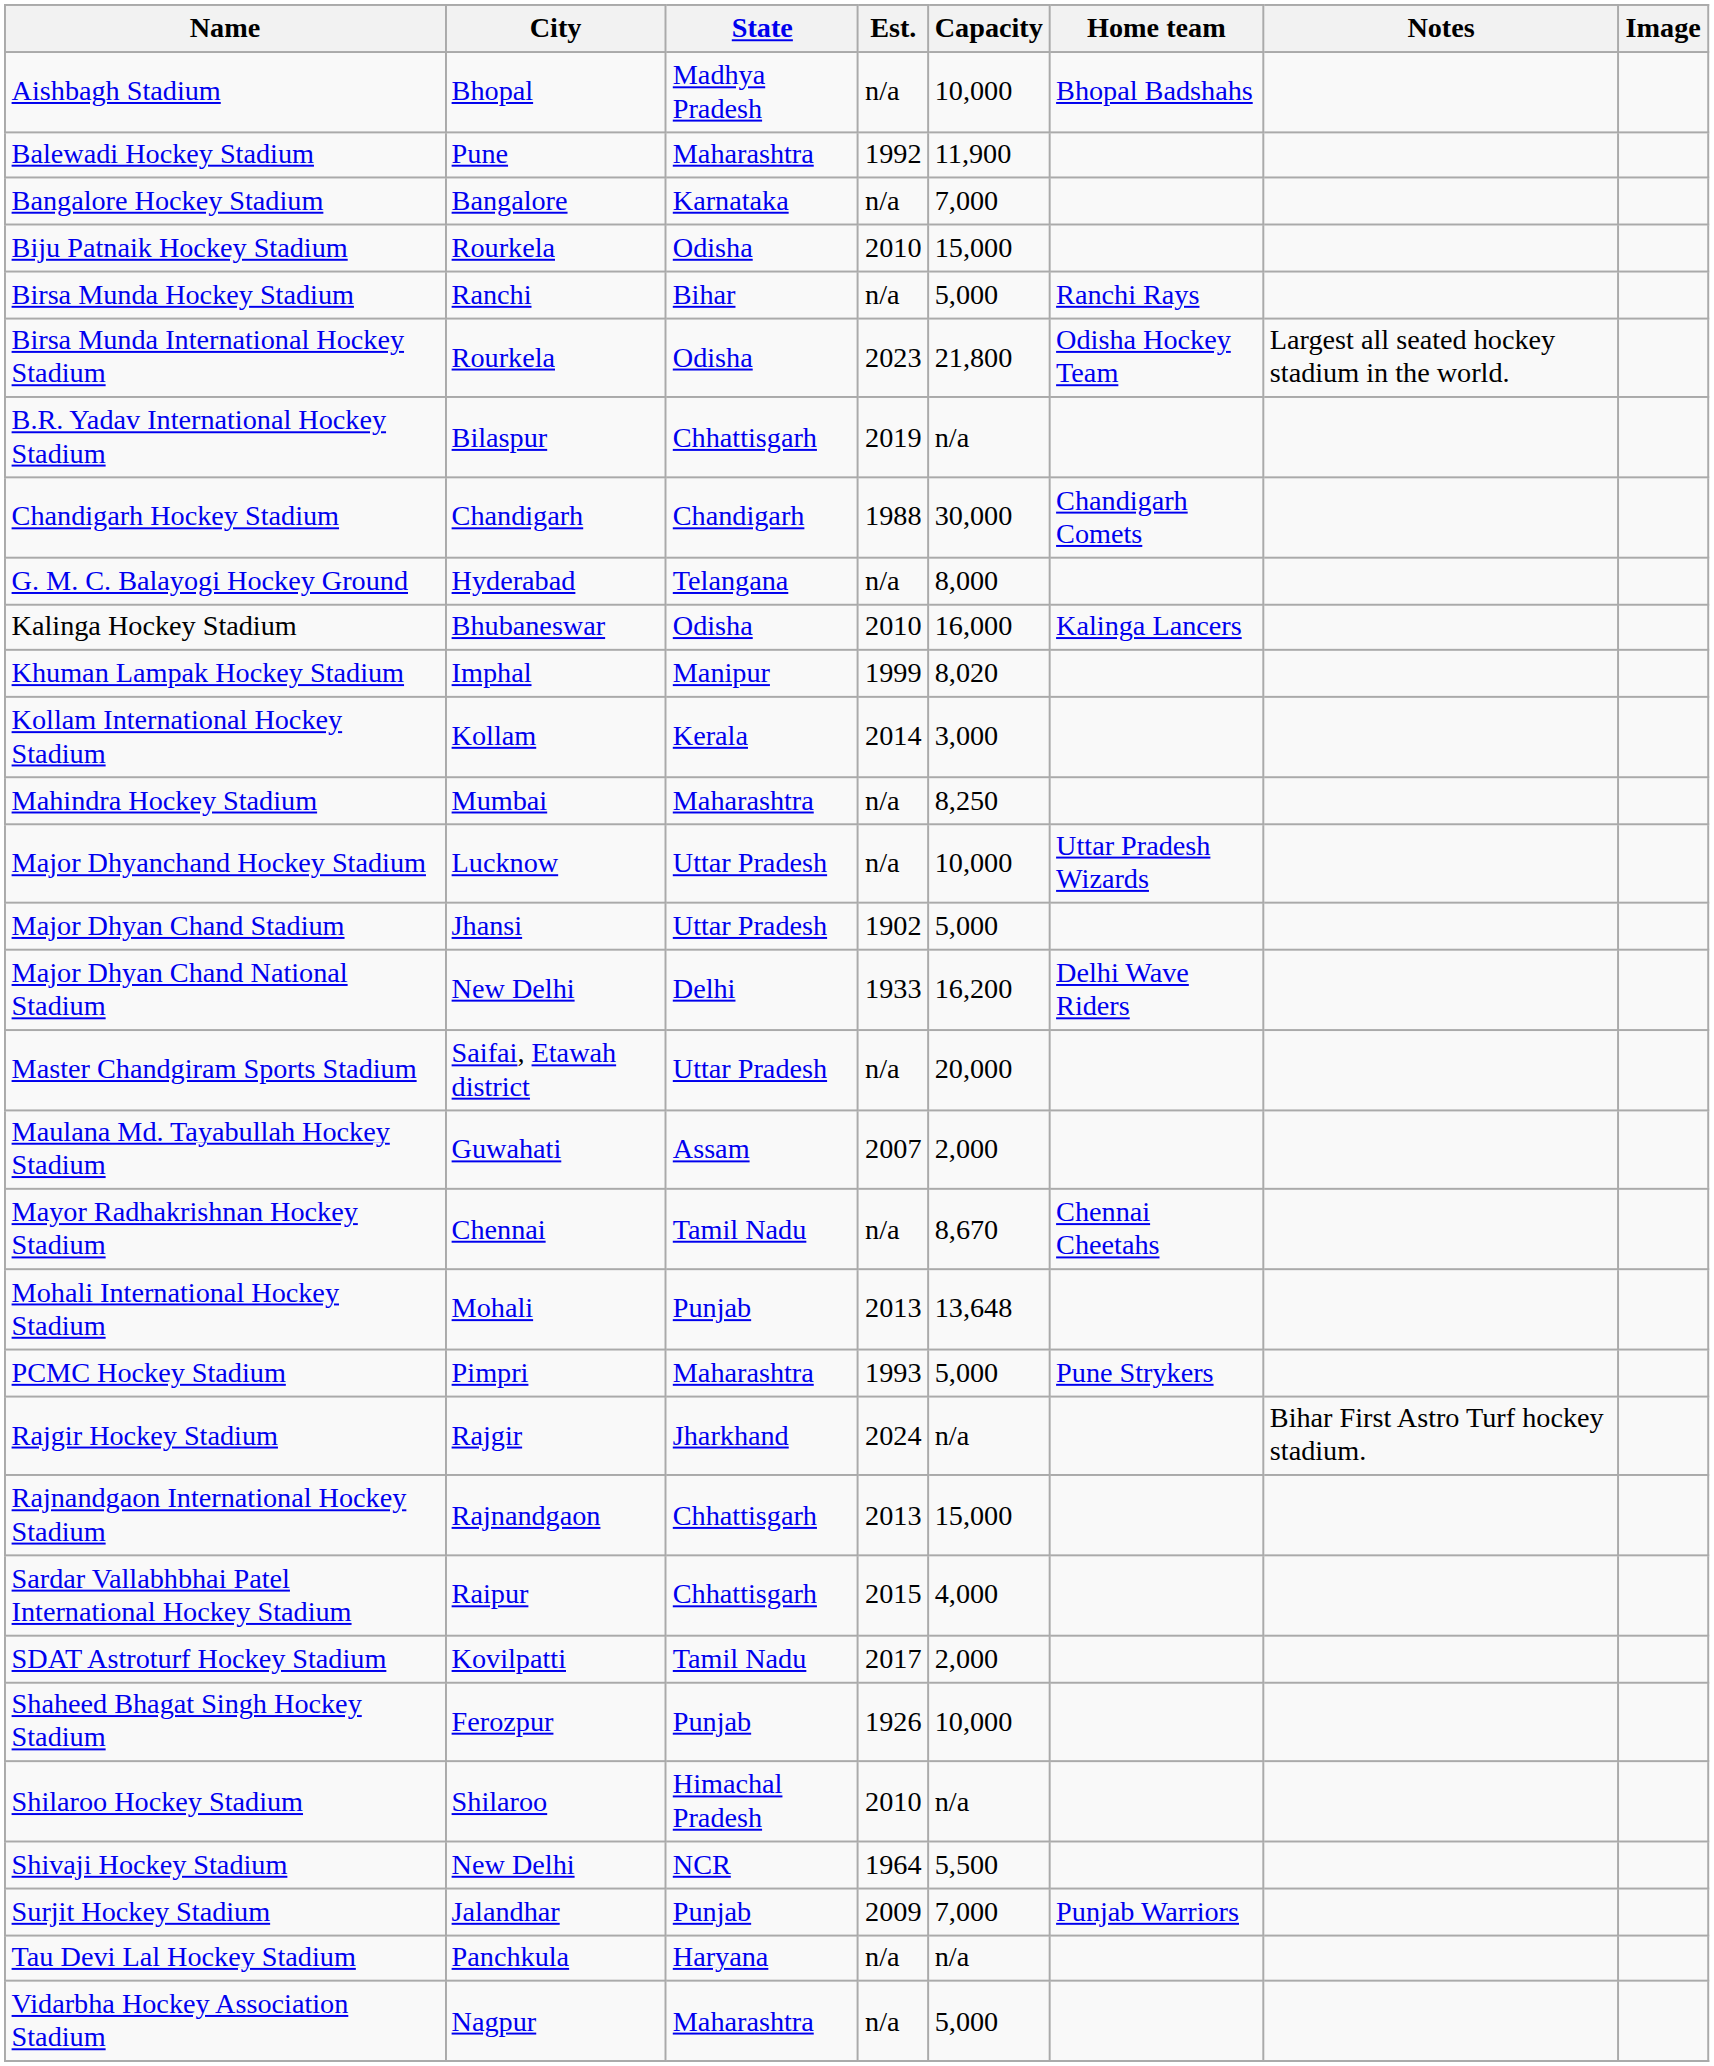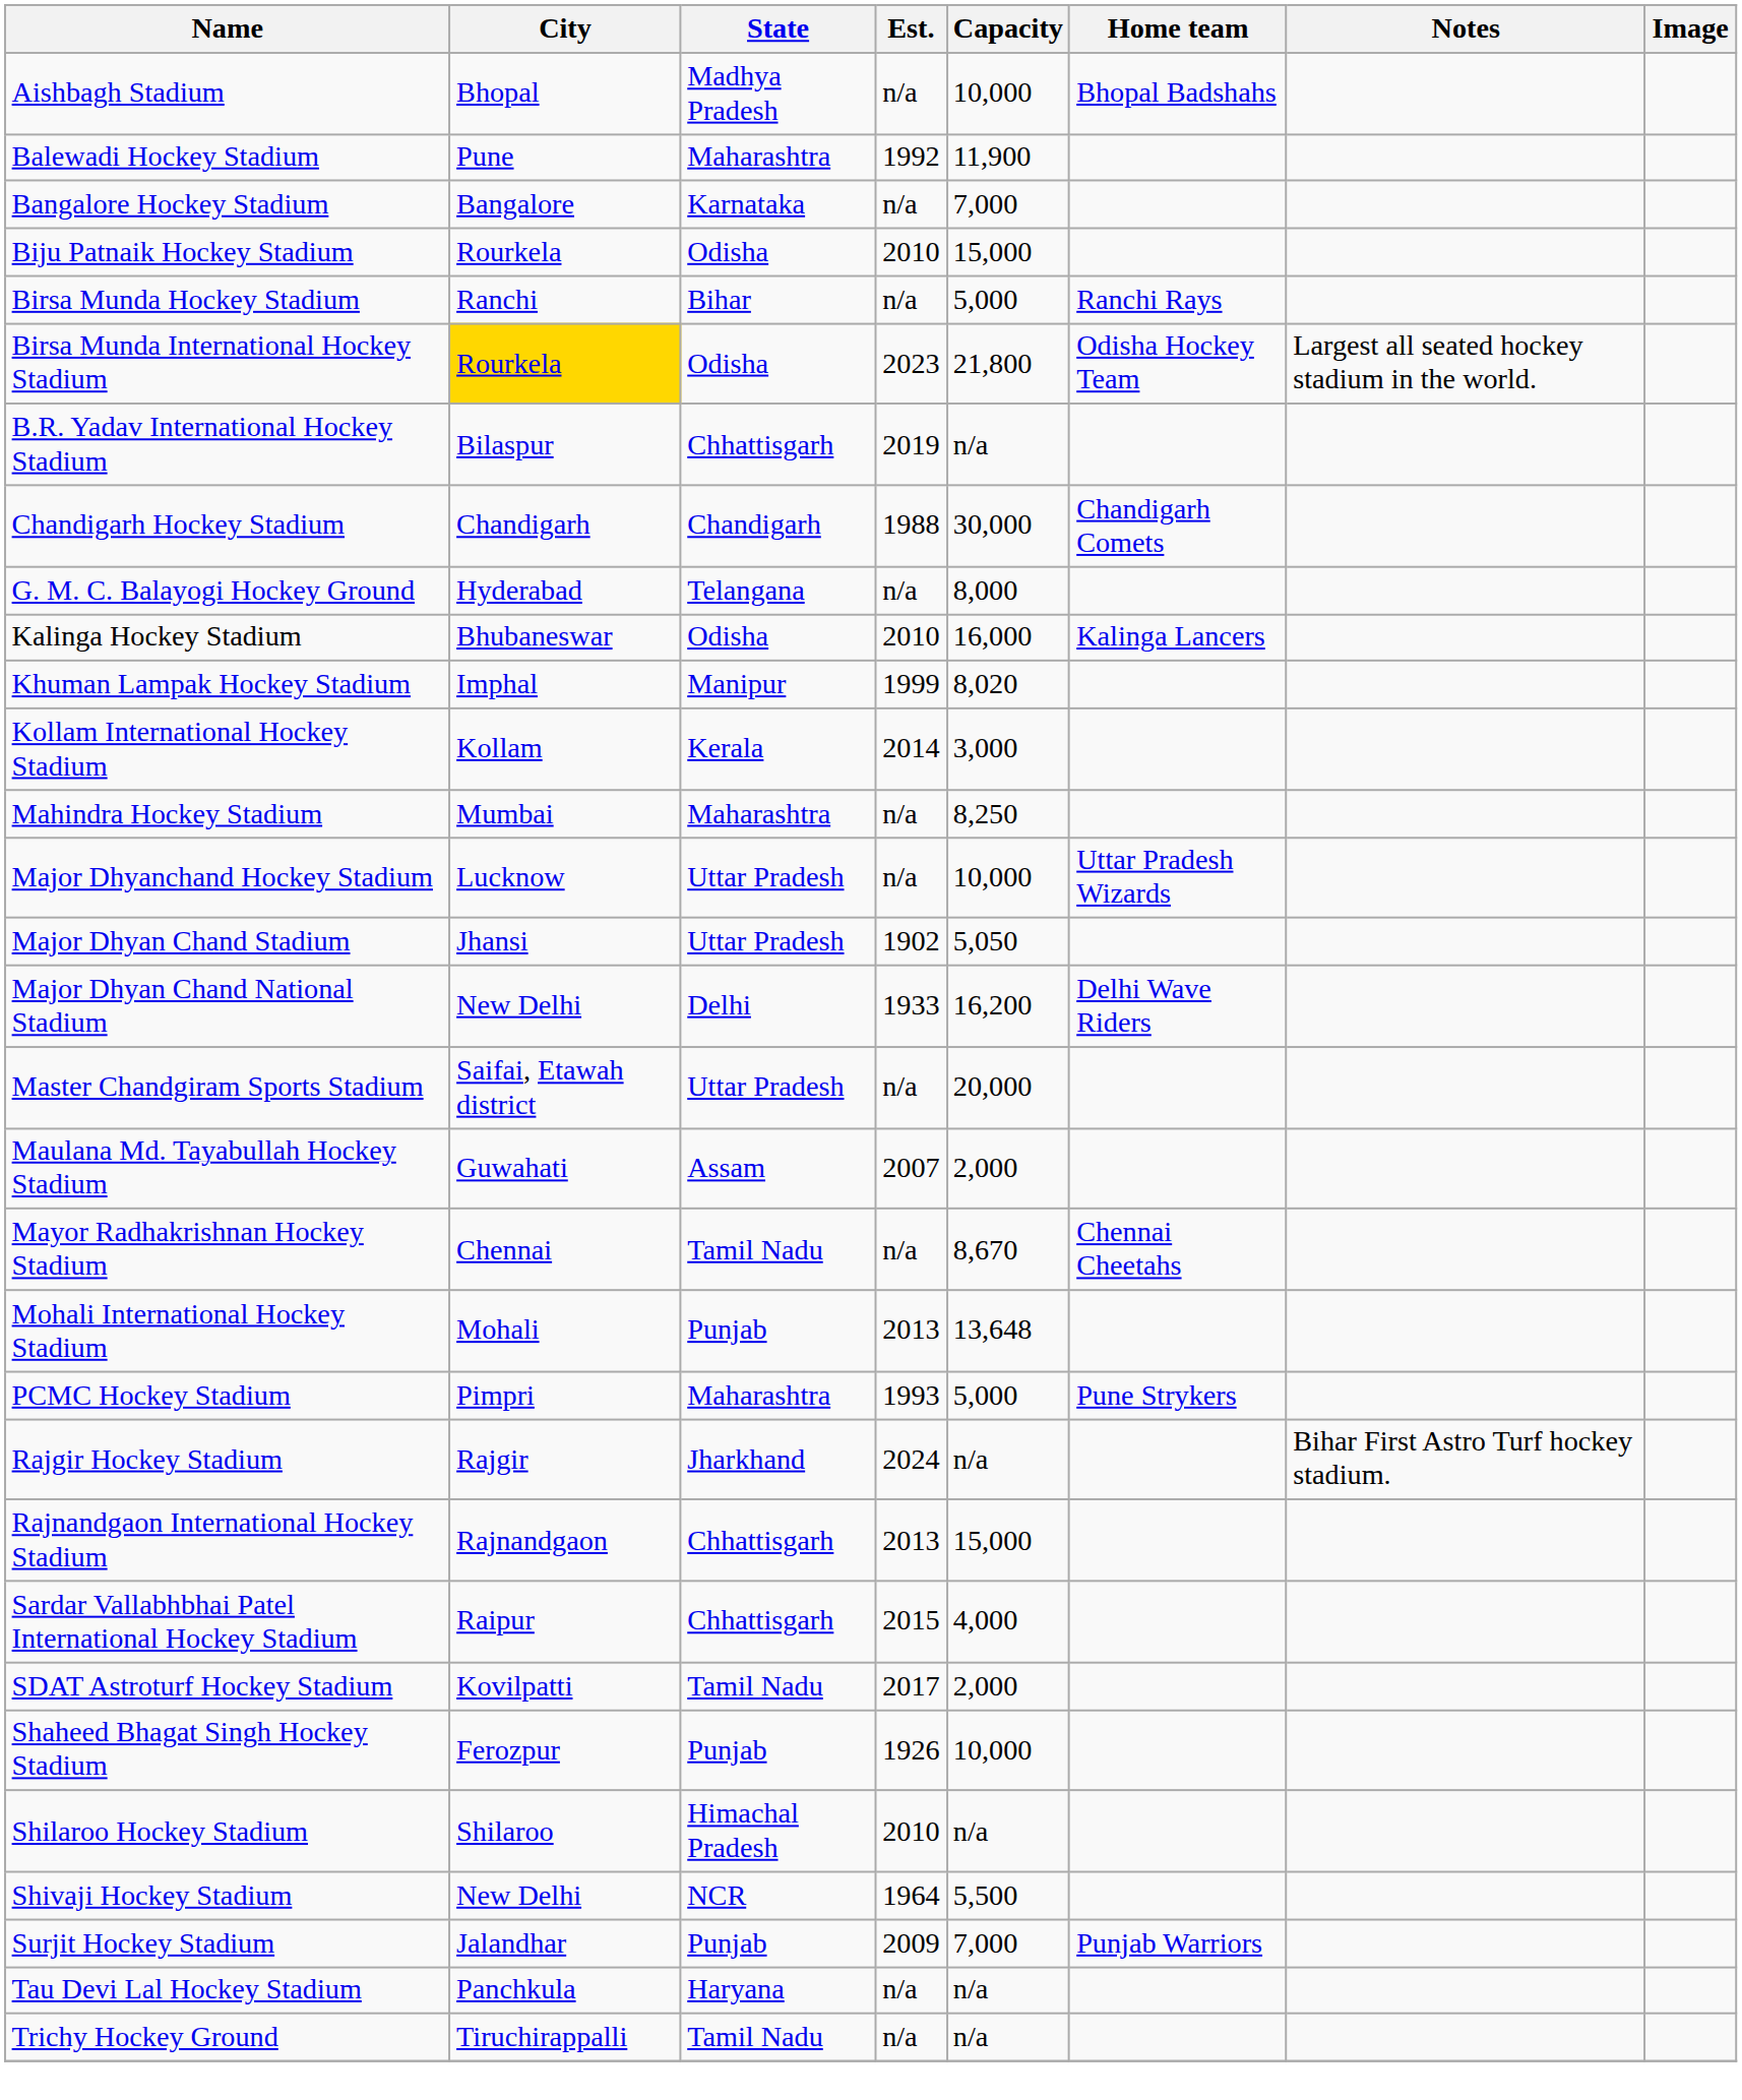 <table class="wikitable sortable collapsible static-row-numbers" style="font-size: 90%">
 <tr>
 <th>Name</th>
 <th>City</th>
 <th><a href='#'>State</a></th>
 <th>Est.</th>
 <th>Capacity</th>
 <th>Home team</th>
 <th>Notes</th>
 <th>Image</th>
 </tr>
 <tr>
 <td><a href='#'>Aishbagh Stadium</a></td>
 <td><a href='#'>Bhopal</a></td>
 <td><a href='#'>Madhya Pradesh</a></td>
 <td>n/a</td>
 <td>10,000</td>
 <td><a href='#'>Bhopal Badshahs</a></td>
 <td></td>
 <td></td>
 </tr>
 <tr>
 <td><a href='#'>Balewadi Hockey Stadium</a></td>
 <td><a href='#'>Pune</a></td>
 <td><a href='#'>Maharashtra</a></td>
 <td>1992</td>
 <td>11,900</td>
 <td></td>
 <td></td>
 <td></td>
 </tr>
 <tr>
 <td><a href='#'>Bangalore Hockey Stadium</a></td>
 <td><a href='#'>Bangalore</a></td>
 <td><a href='#'>Karnataka</a></td>
 <td>n/a</td>
 <td>7,000</td>
 <td></td>
 <td></td>
 <td></td>
 </tr>
 <tr>
 <td><a href='#'>Biju Patnaik Hockey Stadium</a></td>
 <td><a href='#'>Rourkela</a></td>
 <td><a href='#'>Odisha</a></td>
 <td>2010</td>
 <td>15,000</td>
 <td></td>
 <td></td>
 <td><br></td>
 </tr>
 <tr>
 <td><a href='#'>Birsa Munda Hockey Stadium</a></td>
 <td><a href='#'>Ranchi</a></td>
 <td><a href='#'>Bihar</a></td>
 <td>n/a</td>
 <td>5,000</td>
 <td><a href='#'>Ranchi Rays</a></td>
 <td></td>
 <td></td>
 </tr>
 <tr>
 <td><a href='#'>Birsa Munda International Hockey Stadium</a></td>
-<td><a href='#'>Rourkela</a></td>
+<td style="background: gold;"><a href='#'>Rourkela</a></td>
 <td><a href='#'>Odisha</a></td>
 <td>2023</td>
 <td>21,800</td>
 <td><a href='#'>Odisha Hockey Team</a></td>
 <td>Largest all seated hockey stadium in the world.</td>
 <td></td>
 </tr>
 <tr>
 <td><a href='#'>B.R. Yadav International Hockey Stadium</a></td>
 <td><a href='#'>Bilaspur</a></td>
 <td><a href='#'>Chhattisgarh</a></td>
 <td>2019</td>
 <td>n/a</td>
 <td></td>
 <td></td>
 <td></td>
 </tr>
 <tr>
 <td><a href='#'>Chandigarh Hockey Stadium</a></td>
 <td><a href='#'>Chandigarh</a></td>
 <td><a href='#'>Chandigarh</a></td>
 <td>1988</td>
 <td>30,000</td>
 <td><a href='#'>Chandigarh Comets</a></td>
 <td></td>
 <td></td>
 </tr>
 <tr>
 <td><a href='#'>G. M. C. Balayogi Hockey Ground</a></td>
 <td><a href='#'>Hyderabad</a></td>
 <td><a href='#'>Telangana</a></td>
 <td>n/a</td>
 <td>8,000</td>
 <td></td>
 <td></td>
 <td></td>
 </tr>
 <tr>
 <td>Kalinga Hockey Stadium</td>
 <td><a href='#'>Bhubaneswar</a></td>
 <td><a href='#'>Odisha</a></td>
 <td>2010</td>
 <td>16,000</td>
 <td><a href='#'>Kalinga Lancers</a></td>
 <td></td>
 <td></td>
 </tr>
 <tr>
 <td><a href='#'>Khuman Lampak Hockey Stadium</a></td>
 <td><a href='#'>Imphal</a></td>
 <td><a href='#'>Manipur</a></td>
 <td>1999</td>
 <td>8,020</td>
 <td></td>
 <td></td>
 <td></td>
 </tr>
 <tr>
 <td><a href='#'>Kollam International Hockey Stadium</a></td>
 <td><a href='#'>Kollam</a></td>
 <td><a href='#'>Kerala</a></td>
 <td>2014</td>
 <td>3,000</td>
 <td></td>
 <td></td>
 <td></td>
 </tr>
 <tr>
 <td><a href='#'>Mahindra Hockey Stadium</a></td>
 <td><a href='#'>Mumbai</a></td>
 <td><a href='#'>Maharashtra</a></td>
 <td>n/a</td>
 <td>8,250</td>
 <td></td>
 <td></td>
 <td></td>
 </tr>
 <tr>
 <td><a href='#'>Major Dhyanchand Hockey Stadium</a></td>
 <td><a href='#'>Lucknow</a></td>
 <td><a href='#'>Uttar Pradesh</a></td>
 <td>n/a</td>
 <td>10,000</td>
 <td><a href='#'>Uttar Pradesh Wizards</a></td>
 <td></td>
 <td></td>
 </tr>
 <tr>
 <td><a href='#'>Major Dhyan Chand Stadium</a></td>
 <td><a href='#'>Jhansi</a></td>
 <td><a href='#'>Uttar Pradesh</a></td>
 <td>1902</td>
-<td>5,000</td>
+<td>5,050</td>
 <td></td>
 <td></td>
 <td></td>
 </tr>
 <tr>
 <td><a href='#'>Major Dhyan Chand National Stadium</a></td>
 <td><a href='#'>New Delhi</a></td>
 <td><a href='#'>Delhi</a></td>
 <td>1933</td>
 <td>16,200</td>
 <td><a href='#'>Delhi Wave Riders</a></td>
 <td></td>
 <td></td>
 </tr>
 <tr>
 <td><a href='#'>Master Chandgiram Sports Stadium</a></td>
 <td><a href='#'>Saifai</a>, <a href='#'>Etawah district</a></td>
 <td><a href='#'>Uttar Pradesh</a></td>
 <td>n/a</td>
 <td>20,000</td>
 <td></td>
 <td></td>
 <td></td>
 </tr>
 <tr>
 <td><a href='#'>Maulana Md. Tayabullah Hockey Stadium</a></td>
 <td><a href='#'>Guwahati</a></td>
 <td><a href='#'>Assam</a></td>
 <td>2007</td>
 <td>2,000</td>
 <td></td>
 <td></td>
 </tr>
 <tr>
 <td><a href='#'>Mayor Radhakrishnan Hockey Stadium</a></td>
 <td><a href='#'>Chennai</a></td>
 <td><a href='#'>Tamil Nadu</a></td>
 <td>n/a</td>
 <td>8,670</td>
 <td><a href='#'>Chennai Cheetahs</a></td>
 <td></td>
 <td></td>
 </tr>
 <tr>
 <td><a href='#'>Mohali International Hockey Stadium</a></td>
 <td><a href='#'>Mohali</a></td>
 <td><a href='#'>Punjab</a></td>
 <td>2013</td>
 <td>13,648</td>
 <td></td>
 <td></td>
 <td></td>
 </tr>
 <tr>
 <td><a href='#'>PCMC Hockey Stadium</a></td>
 <td><a href='#'>Pimpri</a></td>
 <td><a href='#'>Maharashtra</a></td>
 <td>1993</td>
 <td>5,000</td>
 <td><a href='#'>Pune Strykers</a></td>
 <td></td>
 <td></td>
 </tr>
 <tr>
 <td><a href='#'>Rajgir Hockey Stadium</a></td>
 <td><a href='#'>Rajgir</a></td>
 <td><a href='#'>Jharkhand</a></td>
 <td>2024</td>
 <td>n/a</td>
 <td></td>
 <td>Bihar First Astro Turf hockey stadium.</td>
 <td></td>
 </tr>
 <tr>
 <td><a href='#'>Rajnandgaon International Hockey Stadium</a></td>
 <td><a href='#'>Rajnandgaon</a></td>
 <td><a href='#'>Chhattisgarh</a></td>
 <td>2013</td>
 <td>15,000</td>
 <td></td>
 <td></td>
 <td></td>
 </tr>
 <tr>
 <td><a href='#'>Sardar Vallabhbhai Patel International Hockey Stadium</a></td>
 <td><a href='#'>Raipur</a></td>
 <td><a href='#'>Chhattisgarh</a></td>
 <td>2015</td>
 <td>4,000</td>
 <td></td>
 <td></td>
 <td></td>
 </tr>
 <tr>
 <td><a href='#'>SDAT Astroturf Hockey Stadium</a></td>
 <td><a href='#'>Kovilpatti</a></td>
 <td><a href='#'>Tamil Nadu</a></td>
 <td>2017</td>
 <td>2,000</td>
 <td></td>
 <td></td>
 <td></td>
 </tr>
 <tr>
 <td><a href='#'>Shaheed Bhagat Singh Hockey Stadium</a></td>
 <td><a href='#'>Ferozpur</a></td>
 <td><a href='#'>Punjab</a></td>
 <td>1926</td>
 <td>10,000</td>
 <td></td>
 <td></td>
 <td></td>
 </tr>
 <tr>
 <td><a href='#'>Shilaroo Hockey Stadium</a></td>
 <td><a href='#'>Shilaroo</a></td>
 <td><a href='#'>Himachal Pradesh</a></td>
 <td>2010</td>
 <td>n/a</td>
 <td></td>
 <td></td>
 <td></td>
 </tr>
 <tr>
 <td><a href='#'>Shivaji Hockey Stadium</a></td>
 <td><a href='#'>New Delhi</a></td>
 <td><a href='#'>NCR</a></td>
 <td>1964</td>
 <td>5,500</td>
 <td></td>
 <td></td>
 <td></td>
 </tr>
 <tr>
 <td><a href='#'>Surjit Hockey Stadium</a></td>
 <td><a href='#'>Jalandhar</a></td>
 <td><a href='#'>Punjab</a></td>
 <td>2009</td>
 <td>7,000</td>
 <td><a href='#'>Punjab Warriors</a></td>
 <td></td>
 <td></td>
 </tr>
 <tr>
 <td><a href='#'>Tau Devi Lal Hockey Stadium</a></td>
 <td><a href='#'>Panchkula</a></td>
 <td><a href='#'>Haryana</a></td>
 <td>n/a</td>
 <td>n/a</td>
 <td></td>
 <td></td>
 <td></td>
 </tr>
 <tr>
-<td><a href='#'>Vidarbha Hockey Association Stadium</a></td>
-<td><a href='#'>Nagpur</a></td>
-<td><a href='#'>Maharashtra</a></td>
+<td><a href='#'>Trichy Hockey Ground</a></td>
+<td><a href='#'>Tiruchirappalli</a></td>
+<td><a href='#'>Tamil Nadu</a></td>
 <td>n/a</td>
-<td>5,000</td>
+<td>n/a</td>
 <td></td>
 <td></td>
 <td></td>
 </tr>
 <tr>
 </tr>
 </table>
